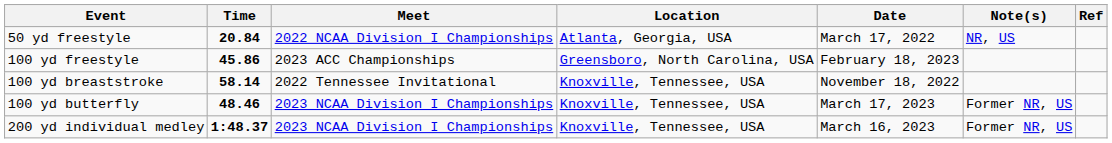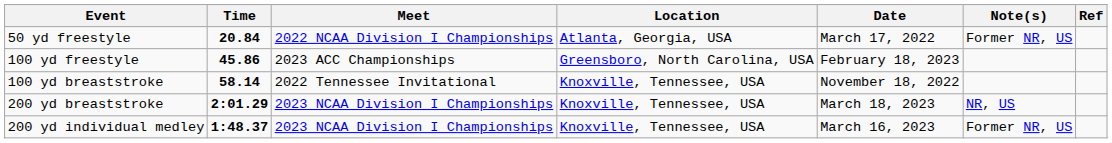 <table class="wikitable">
 <tr>
 <th>Event</th>
 <th>Time</th>
 <th>Meet</th>
 <th>Location</th>
 <th>Date</th>
 <th>Note(s)</th>
 <th>Ref</th>
 </tr>
 <tr>
 <td>50 yd freestyle</td>
 <td style="text-align:center;"><strong>20.84</strong></td>
 <td><a href='#'>2022 NCAA Division I Championships</a></td>
 <td><a href='#'>Atlanta</a>, Georgia, USA</td>
 <td>March 17, 2022</td>
-<td><a href='#'>NR</a>, <a href='#'>US</a></td>
+<td>Former <a href='#'>NR</a>, <a href='#'>US</a></td>
 <td></td>
 </tr>
 <tr>
 <td>100 yd freestyle</td>
 <td style="text-align:center;"><strong>45.86</strong></td>
 <td>2023 ACC Championships</td>
 <td><a href='#'>Greensboro</a>, North Carolina, USA</td>
 <td>February 18, 2023</td>
 <td></td>
 <td></td>
 </tr>
 <tr>
 <td>100 yd breaststroke</td>
 <td style="text-align:center;"><strong>58.14</strong></td>
 <td>2022 Tennessee Invitational</td>
 <td><a href='#'>Knoxville</a>, Tennessee, USA</td>
 <td>November 18, 2022</td>
 <td></td>
 <td></td>
 </tr>
 <tr>
-<td>100 yd butterfly</td>
-<td style="text-align:center;"><strong>48.46</strong></td>
+<td>200 yd breaststroke</td>
+<td style="text-align:center;"><strong>2:01.29</strong></td>
 <td><a href='#'>2023 NCAA Division I Championships</a></td>
 <td><a href='#'>Knoxville</a>, Tennessee, USA</td>
-<td>March 17, 2023</td>
-<td>Former <a href='#'>NR</a>, <a href='#'>US</a></td>
+<td>March 18, 2023</td>
+<td><a href='#'>NR</a>, <a href='#'>US</a></td>
 <td></td>
 </tr>
 <tr>
 <td>200 yd individual medley</td>
 <td style="text-align:center;"><strong>1:48.37</strong></td>
 <td><a href='#'>2023 NCAA Division I Championships</a></td>
 <td><a href='#'>Knoxville</a>, Tennessee, USA</td>
 <td>March 16, 2023</td>
 <td>Former <a href='#'>NR</a>, <a href='#'>US</a></td>
 <td></td>
 </tr>
 </table>
